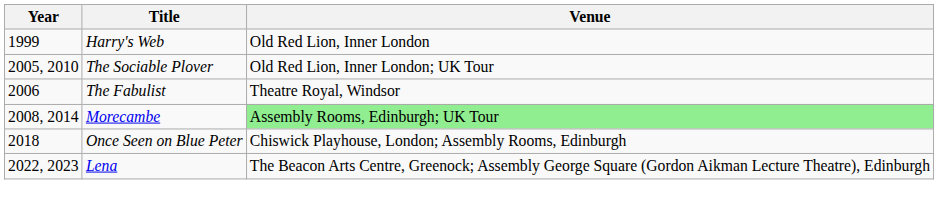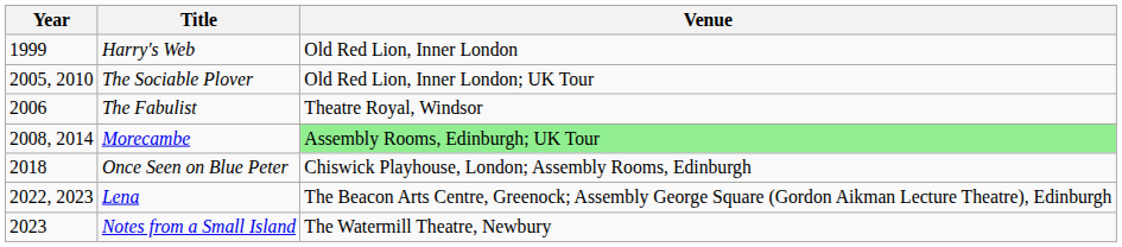 <table class="wikitable">
 <tr>
 <th>Year</th>
 <th>Title</th>
 <th>Venue</th>
 </tr>
 <tr>
 <td>1999</td>
 <td><em>Harry's Web</em></td>
 <td>Old Red Lion, Inner London</td>
 </tr>
 <tr>
 <td>2005, 2010</td>
 <td><em>The Sociable Plover</em></td>
 <td>Old Red Lion, Inner London; UK Tour</td>
 </tr>
 <tr>
 <td>2006</td>
 <td><em>The Fabulist</em></td>
 <td>Theatre Royal, Windsor</td>
 </tr>
 <tr>
 <td>2008, 2014</td>
 <td><em><a href='#'>Morecambe</a></em></td>
 <td style="background: lightgreen;">Assembly Rooms, Edinburgh; UK Tour</td>
 </tr>
 <tr>
 <td>2018</td>
 <td><em>Once Seen on Blue Peter</em></td>
 <td>Chiswick Playhouse, London; Assembly Rooms, Edinburgh</td>
 </tr>
 <tr>
 <td>2022, 2023</td>
 <td><em><a href='#'>Lena</a></em></td>
 <td>The Beacon Arts Centre, Greenock; Assembly George Square (Gordon Aikman Lecture Theatre), Edinburgh</td>
 </tr>
+<tr>
+<td>2023</td>
+<td><em><a href='#'>Notes from a Small Island</a></em></td>
+<td>The Watermill Theatre, Newbury</td>
+</tr>
 </table>
